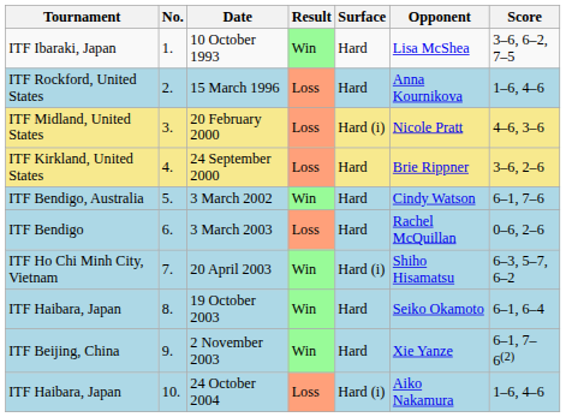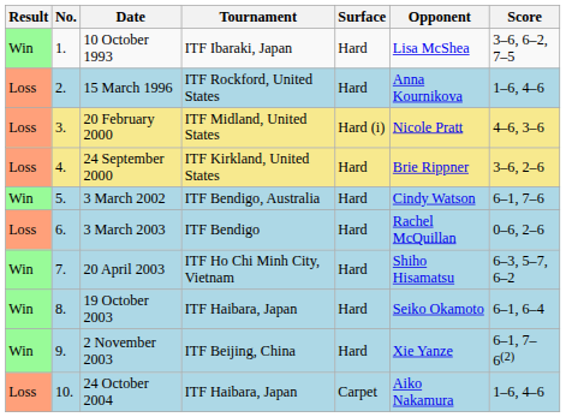 <table class="sortable wikitable">
 <tr style="background:#eee;">
-<th>Tournament</th>
+<th>Result</th>
 <th>No.</th>
 <th>Date</th>
-<th>Result</th>
+<th>Tournament</th>
 <th>Surface</th>
 <th>Opponent</th>
 <th class="unsortable">Score</th>
 </tr>
 <tr>
-<td>ITF Ibaraki, Japan</td>
+<td style="background:#98fb98;">Win</td>
 <td>1.</td>
 <td>10 October 1993</td>
-<td style="background:#98fb98;">Win</td>
+<td>ITF Ibaraki, Japan</td>
 <td>Hard</td>
 <td> <a href='#'>Lisa McShea</a></td>
 <td>3–6, 6–2, 7–5</td>
 </tr>
 <tr style="background:lightblue;">
-<td>ITF Rockford, United States</td>
+<td style="background:#ffa07a;">Loss</td>
 <td>2.</td>
 <td>15 March 1996</td>
-<td style="background:#ffa07a;">Loss</td>
+<td>ITF Rockford, United States</td>
 <td>Hard</td>
 <td> <a href='#'>Anna Kournikova</a></td>
 <td>1–6, 4–6</td>
 </tr>
 <tr style="background:#f7e98e;">
-<td>ITF Midland, United States</td>
+<td style="background:#ffa07a;">Loss</td>
 <td>3.</td>
 <td>20 February 2000</td>
-<td style="background:#ffa07a;">Loss</td>
+<td>ITF Midland, United States</td>
 <td>Hard (i)</td>
 <td> <a href='#'>Nicole Pratt</a></td>
 <td>4–6, 3–6</td>
 </tr>
 <tr style="background:#f7e98e;">
-<td>ITF Kirkland, United States</td>
+<td style="background:#ffa07a;">Loss</td>
 <td>4.</td>
 <td>24 September 2000</td>
-<td style="background:#ffa07a;">Loss</td>
+<td>ITF Kirkland, United States</td>
 <td>Hard</td>
 <td> <a href='#'>Brie Rippner</a></td>
 <td>3–6, 2–6</td>
 </tr>
 <tr style="background:lightblue;">
-<td>ITF Bendigo, Australia</td>
+<td style="background:#98fb98;">Win</td>
 <td>5.</td>
 <td>3 March 2002</td>
-<td style="background:#98fb98;">Win</td>
+<td>ITF Bendigo, Australia</td>
 <td>Hard</td>
 <td> <a href='#'>Cindy Watson</a></td>
 <td>6–1, 7–6</td>
 </tr>
 <tr style="background:lightblue;">
-<td>ITF Bendigo</td>
+<td style="background:#ffa07a;">Loss</td>
 <td>6.</td>
 <td>3 March 2003</td>
-<td style="background:#ffa07a;">Loss</td>
+<td>ITF Bendigo</td>
 <td>Hard</td>
 <td> <a href='#'>Rachel McQuillan</a></td>
 <td>0–6, 2–6</td>
 </tr>
 <tr style="background:lightblue;">
-<td>ITF Ho Chi Minh City, Vietnam</td>
+<td style="background:#98fb98;">Win</td>
 <td>7.</td>
 <td>20 April 2003</td>
-<td style="background:#98fb98;">Win</td>
-<td>Hard (i)</td>
+<td>ITF Ho Chi Minh City, Vietnam</td>
+<td>Hard</td>
 <td> <a href='#'>Shiho Hisamatsu</a></td>
 <td>6–3, 5–7, 6–2</td>
 </tr>
 <tr style="background:lightblue;">
-<td>ITF Haibara, Japan</td>
+<td style="background:#98fb98;">Win</td>
 <td>8.</td>
 <td>19 October 2003</td>
-<td style="background:#98fb98;">Win</td>
+<td>ITF Haibara, Japan</td>
 <td>Hard</td>
 <td> <a href='#'>Seiko Okamoto</a></td>
 <td>6–1, 6–4</td>
 </tr>
 <tr style="background:lightblue;">
-<td>ITF Beijing, China</td>
+<td style="background:#98fb98;">Win</td>
 <td>9.</td>
 <td>2 November 2003</td>
-<td style="background:#98fb98;">Win</td>
+<td>ITF Beijing, China</td>
 <td>Hard</td>
 <td> <a href='#'>Xie Yanze</a></td>
 <td>6–1, 7–6<sup>(2)</sup></td>
 </tr>
 <tr style="background:lightblue;">
-<td>ITF Haibara, Japan</td>
+<td style="background:#ffa07a;">Loss</td>
 <td>10.</td>
 <td>24 October 2004</td>
-<td style="background:#ffa07a;">Loss</td>
-<td>Hard (i)</td>
+<td>ITF Haibara, Japan</td>
+<td>Carpet</td>
 <td> <a href='#'>Aiko Nakamura</a></td>
 <td>1–6, 4–6</td>
 </tr>
 </table>
